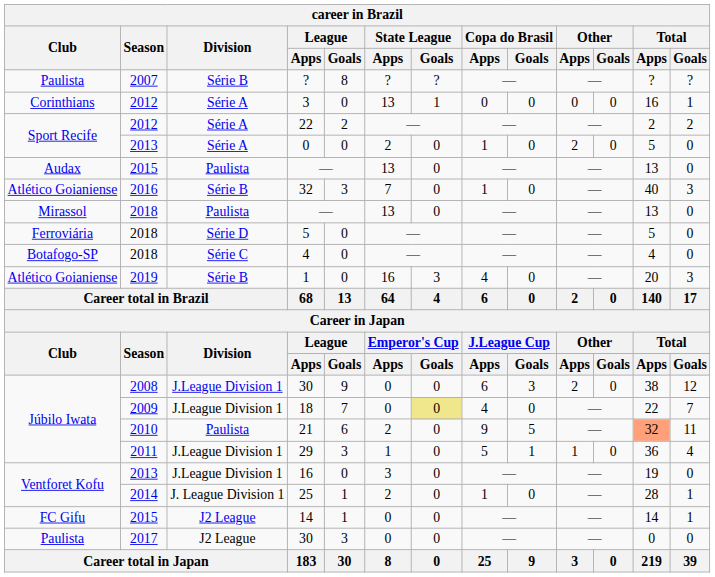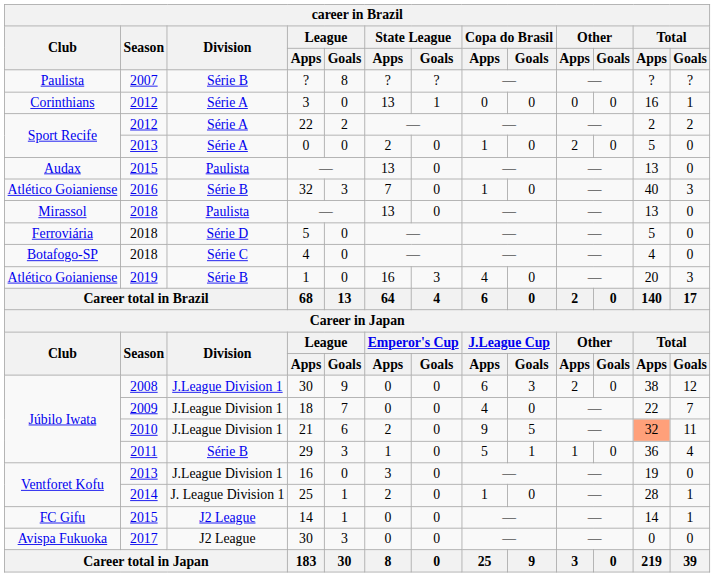 <table class="wikitable" style="text-align:center;">
 <tr>
 <th colspan=13>career in Brazil</th>
 </tr>
 <tr>
 <th rowspan="2">Club</th>
 <th rowspan="2">Season</th>
 <th rowspan="2">Division</th>
 <th colspan="2">League</th>
 <th colspan="2">State League</th>
 <th colspan="2">Copa do Brasil</th>
 <th colspan="2">Other</th>
 <th colspan="2">Total</th>
 </tr>
 <tr>
 <th>Apps</th>
 <th>Goals</th>
 <th>Apps</th>
 <th>Goals</th>
 <th>Apps</th>
 <th>Goals</th>
 <th>Apps</th>
 <th>Goals</th>
 <th>Apps</th>
 <th>Goals</th>
 </tr>
 <tr>
 <td><a href='#'>Paulista</a></td>
 <td><a href='#'>2007</a></td>
 <td><a href='#'>Série B</a></td>
 <td>?</td>
 <td>8</td>
 <td>?</td>
 <td>?</td>
 <td colspan=2>—</td>
 <td colspan=2>—</td>
 <td>?</td>
 <td>?</td>
 </tr>
 <tr>
 <td><a href='#'>Corinthians</a></td>
 <td><a href='#'>2012</a></td>
 <td><a href='#'>Série A</a></td>
 <td>3</td>
 <td>0</td>
 <td>13</td>
 <td>1</td>
 <td>0</td>
 <td>0</td>
 <td>0</td>
 <td>0</td>
 <td>16</td>
 <td>1</td>
 </tr>
 <tr>
 <td rowspan=2><a href='#'>Sport Recife</a></td>
 <td><a href='#'>2012</a></td>
 <td><a href='#'>Série A</a></td>
 <td>22</td>
 <td>2</td>
 <td colspan=2>—</td>
 <td colspan=2>—</td>
 <td colspan=2>—</td>
 <td>2</td>
 <td>2</td>
 </tr>
 <tr>
 <td><a href='#'>2013</a></td>
 <td><a href='#'>Série A</a></td>
 <td>0</td>
 <td>0</td>
 <td>2</td>
 <td>0</td>
 <td>1</td>
 <td>0</td>
 <td>2</td>
 <td>0</td>
 <td>5</td>
 <td>0</td>
 </tr>
 <tr>
 <td><a href='#'>Audax</a></td>
 <td><a href='#'>2015</a></td>
 <td><a href='#'>Paulista</a></td>
 <td colspan=2>—</td>
 <td>13</td>
 <td>0</td>
 <td colspan=2>—</td>
 <td colspan=2>—</td>
 <td>13</td>
 <td>0</td>
 </tr>
 <tr>
 <td><a href='#'>Atlético Goianiense</a></td>
 <td><a href='#'>2016</a></td>
 <td><a href='#'>Série B</a></td>
 <td>32</td>
 <td>3</td>
 <td>7</td>
 <td>0</td>
 <td>1</td>
 <td>0</td>
 <td colspan=2>—</td>
 <td>40</td>
 <td>3</td>
 </tr>
 <tr>
 <td><a href='#'>Mirassol</a></td>
 <td><a href='#'>2018</a></td>
 <td><a href='#'>Paulista</a></td>
 <td colspan=2>—</td>
 <td>13</td>
 <td>0</td>
 <td colspan=2>—</td>
 <td colspan=2>—</td>
 <td>13</td>
 <td>0</td>
 </tr>
 <tr>
 <td><a href='#'>Ferroviária</a></td>
 <td>2018</td>
 <td><a href='#'>Série D</a></td>
 <td>5</td>
 <td>0</td>
 <td colspan=2>—</td>
 <td colspan=2>—</td>
 <td colspan=2>—</td>
 <td>5</td>
 <td>0</td>
 </tr>
 <tr>
 <td><a href='#'>Botafogo-SP</a></td>
 <td>2018</td>
 <td><a href='#'>Série C</a></td>
 <td>4</td>
 <td>0</td>
 <td colspan=2>—</td>
 <td colspan=2>—</td>
 <td colspan=2>—</td>
 <td>4</td>
 <td>0</td>
 </tr>
 <tr>
 <td><a href='#'>Atlético Goianiense</a></td>
 <td><a href='#'>2019</a></td>
 <td><a href='#'>Série B</a></td>
 <td>1</td>
 <td>0</td>
 <td>16</td>
 <td>3</td>
 <td>4</td>
 <td>0</td>
 <td colspan=2>—</td>
 <td>20</td>
 <td>3</td>
 </tr>
 <tr>
 <th colspan="3">Career total in Brazil</th>
 <th>68</th>
 <th>13</th>
 <th>64</th>
 <th>4</th>
 <th>6</th>
 <th>0</th>
 <th>2</th>
 <th>0</th>
 <th>140</th>
 <th>17</th>
 </tr>
 <tr>
 <th colspan=13>Career in Japan</th>
 </tr>
 <tr>
 <th rowspan="2">Club</th>
 <th rowspan="2">Season</th>
 <th rowspan="2">Division</th>
 <th colspan="2">League</th>
 <th colspan="2"><a href='#'>Emperor's Cup</a></th>
 <th colspan="2"><a href='#'>J.League Cup</a></th>
 <th colspan="2">Other</th>
 <th colspan="2">Total</th>
 </tr>
 <tr>
 <th>Apps</th>
 <th>Goals</th>
 <th>Apps</th>
 <th>Goals</th>
 <th>Apps</th>
 <th>Goals</th>
 <th>Apps</th>
 <th>Goals</th>
 <th>Apps</th>
 <th>Goals</th>
 </tr>
 <tr>
 <td rowspan="4"><a href='#'>Júbilo Iwata</a></td>
 <td><a href='#'>2008</a></td>
 <td><a href='#'>J.League Division 1</a></td>
 <td>30</td>
 <td>9</td>
 <td>0</td>
 <td>0</td>
 <td>6</td>
 <td>3</td>
 <td>2</td>
 <td>0</td>
 <td>38</td>
 <td>12</td>
 </tr>
 <tr>
 <td><a href='#'>2009</a></td>
 <td>J.League Division 1</td>
 <td>18</td>
 <td>7</td>
 <td>0</td>
-<td style="background: khaki;">0</td>
+<td>0</td>
 <td>4</td>
 <td>0</td>
 <td colspan="2">—</td>
 <td>22</td>
 <td>7</td>
 </tr>
 <tr>
 <td><a href='#'>2010</a></td>
-<td><a href='#'>Paulista</a></td>
+<td>J.League Division 1</td>
 <td>21</td>
 <td>6</td>
 <td>2</td>
 <td>0</td>
 <td>9</td>
 <td>5</td>
 <td colspan="2">—</td>
 <td style="background: lightsalmon;">32</td>
 <td>11</td>
 </tr>
 <tr>
 <td><a href='#'>2011</a></td>
-<td>J.League Division 1</td>
+<td><a href='#'>Série B</a></td>
 <td>29</td>
 <td>3</td>
 <td>1</td>
 <td>0</td>
 <td>5</td>
 <td>1</td>
 <td>1</td>
 <td>0</td>
 <td>36</td>
 <td>4</td>
 </tr>
 <tr>
 <td rowspan="2"><a href='#'>Ventforet Kofu</a></td>
 <td><a href='#'>2013</a></td>
 <td>J.League Division 1</td>
 <td>16</td>
 <td>0</td>
 <td>3</td>
 <td>0</td>
 <td colspan="2">—</td>
 <td colspan="2">—</td>
 <td>19</td>
 <td>0</td>
 </tr>
 <tr>
 <td><a href='#'>2014</a></td>
 <td>J. League Division 1</td>
 <td>25</td>
 <td>1</td>
 <td>2</td>
 <td>0</td>
 <td>1</td>
 <td>0</td>
 <td colspan="2">—</td>
 <td>28</td>
 <td>1</td>
 </tr>
 <tr>
 <td><a href='#'>FC Gifu</a></td>
 <td><a href='#'>2015</a></td>
 <td><a href='#'>J2 League</a></td>
 <td>14</td>
 <td>1</td>
 <td>0</td>
 <td>0</td>
 <td colspan="2">—</td>
 <td colspan="2">—</td>
 <td>14</td>
 <td>1</td>
 </tr>
 <tr>
-<td><a href='#'>Paulista</a></td>
+<td><a href='#'>Avispa Fukuoka</a></td>
 <td><a href='#'>2017</a></td>
 <td>J2 League</td>
 <td>30</td>
 <td>3</td>
 <td>0</td>
 <td>0</td>
 <td colspan="2">—</td>
 <td colspan="2">—</td>
 <td>0</td>
 <td>0</td>
 </tr>
 <tr>
 <th colspan="3">Career total in Japan</th>
 <th>183</th>
 <th>30</th>
 <th>8</th>
 <th>0</th>
 <th>25</th>
 <th>9</th>
 <th>3</th>
 <th>0</th>
 <th>219</th>
 <th>39</th>
 </tr>
 </table>
